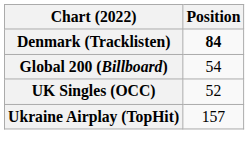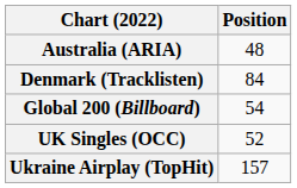 <table class="wikitable sortable plainrowheaders" style="text-align:center">
 <tr>
 <th scope="col">Chart (2022)</th>
 <th scope="col">Position</th>
 </tr>
 <tr>
+<th scope="row">Australia (ARIA)</th>
+<td>48</td>
+</tr>
+<tr>
 <th scope="row">Denmark (Tracklisten)</th>
-<td><strong>84</strong></td>
+<td>84</td>
 </tr>
 <tr>
 <th scope="row">Global 200 (<em>Billboard</em>)</th>
 <td>54</td>
 </tr>
 <tr>
 <th scope="row">UK Singles (OCC)</th>
 <td>52</td>
 </tr>
 <tr>
 <th scope="row">Ukraine Airplay (TopHit)</th>
 <td>157</td>
 </tr>
 </table>
